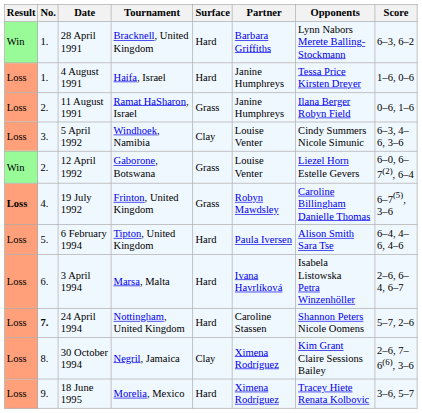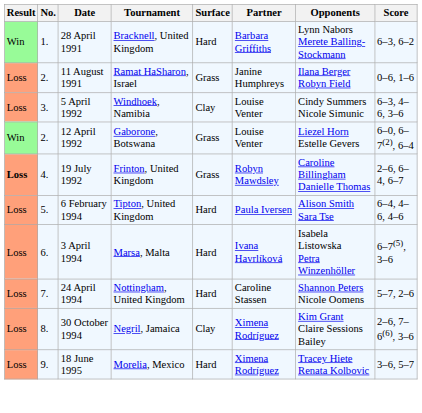 <table class="sortable wikitable" style=font-size:97%>
 <tr>
 <th>Result</th>
 <th>No.</th>
 <th>Date</th>
 <th>Tournament</th>
 <th>Surface</th>
 <th>Partner</th>
 <th>Opponents</th>
 <th>Score</th>
 </tr>
 <tr style="background:#f0f8ff;">
 <td style="background:#98fb98;">Win</td>
 <td>1.</td>
 <td>28 April 1991</td>
 <td><a href='#'>Bracknell</a>, United Kingdom</td>
 <td>Hard</td>
 <td> <a href='#'>Barbara Griffiths</a></td>
 <td> Lynn Nabors<br> <a href='#'>Merete Balling-Stockmann</a></td>
 <td>6–3, 6–2</td>
-</tr>
-<tr style="background:#f0f8ff;">
-<td style="background:#ffa07a;">Loss</td>
-<td>1.</td>
-<td>4 August 1991</td>
-<td><a href='#'>Haifa</a>, Israel</td>
-<td>Hard</td>
-<td> Janine Humphreys</td>
-<td> <a href='#'>Tessa Price</a> <br>  <a href='#'>Kirsten Dreyer</a></td>
-<td>1–6, 0–6</td>
 </tr>
 <tr style="background:#f0f8ff;">
 <td style="background:#ffa07a;">Loss</td>
 <td>2.</td>
 <td>11 August 1991</td>
 <td><a href='#'>Ramat HaSharon</a>, Israel</td>
 <td>Grass</td>
 <td> Janine Humphreys</td>
 <td> <a href='#'>Ilana Berger</a> <br>  <a href='#'>Robyn Field</a></td>
 <td>0–6, 1–6</td>
 </tr>
 <tr style="background:#f0f8ff;">
 <td style="background:#ffa07a;">Loss</td>
 <td>3.</td>
 <td>5 April 1992</td>
 <td><a href='#'>Windhoek</a>, Namibia</td>
 <td>Clay</td>
 <td> Louise Venter</td>
 <td> Cindy Summers <br>  Nicole Simunic</td>
 <td>6–3, 4–6, 3–6</td>
 </tr>
 <tr style="background:#f0f8ff;">
 <td style="background:#98fb98;">Win</td>
 <td>2.</td>
 <td>12 April 1992</td>
 <td><a href='#'>Gaborone</a>, Botswana</td>
 <td>Grass</td>
 <td> Louise Venter</td>
 <td> <a href='#'>Liezel Horn</a> <br>  Estelle Gevers</td>
 <td>6–0, 6–7<sup>(2)</sup>, 6–4</td>
 </tr>
 <tr style="background:#f0f8ff;">
 <td style="background:#ffa07a;"><strong>Loss</strong></td>
 <td>4.</td>
 <td>19 July 1992</td>
 <td><a href='#'>Frinton</a>, United Kingdom</td>
 <td>Grass</td>
 <td> <a href='#'>Robyn Mawdsley</a></td>
 <td> <a href='#'>Caroline Billingham</a> <br>  <a href='#'>Danielle Thomas</a></td>
-<td>6–7<sup>(5)</sup>, 3–6</td>
+<td>2–6, 6–4, 6–7</td>
 </tr>
 <tr style="background:#f0f8ff;">
 <td style="background:#ffa07a;">Loss</td>
 <td>5.</td>
 <td>6 February 1994</td>
 <td><a href='#'>Tipton</a>, United Kingdom</td>
 <td>Hard</td>
 <td> <a href='#'>Paula Iversen</a></td>
 <td> <a href='#'>Alison Smith</a> <br>  <a href='#'>Sara Tse</a></td>
 <td>6–4, 4–6, 4–6</td>
 </tr>
 <tr style="background:#f0f8ff;">
 <td style="background:#ffa07a;">Loss</td>
 <td>6.</td>
 <td>3 April 1994</td>
 <td><a href='#'>Marsa</a>, Malta</td>
 <td>Hard</td>
 <td> <a href='#'>Ivana Havrlíková</a></td>
 <td> Isabela Listowska <br>  <a href='#'>Petra Winzenhöller</a></td>
-<td>2–6, 6–4, 6–7</td>
+<td>6–7<sup>(5)</sup>, 3–6</td>
 </tr>
 <tr bgcolor="#f0f8ff">
 <td style="background:#ffa07a;">Loss</td>
-<td><strong>7.</strong></td>
+<td>7.</td>
 <td>24 April 1994</td>
 <td><a href='#'>Nottingham</a>, United Kingdom</td>
 <td>Hard</td>
 <td> Caroline Stassen</td>
 <td> <a href='#'>Shannon Peters</a> <br>  Nicole Oomens</td>
 <td>5–7, 2–6</td>
 </tr>
 <tr style="background:#f0f8ff;">
 <td style="background:#ffa07a;">Loss</td>
 <td>8.</td>
 <td>30 October 1994</td>
 <td><a href='#'>Negril</a>, Jamaica</td>
 <td>Clay</td>
 <td> <a href='#'>Ximena Rodríguez</a></td>
 <td> <a href='#'>Kim Grant</a> <br>  Claire Sessions Bailey</td>
 <td>2–6, 7–6<sup>(6)</sup>, 3–6</td>
 </tr>
 <tr style="background:#f0f8ff;">
 <td style="background:#ffa07a;">Loss</td>
 <td>9.</td>
 <td>18 June 1995</td>
 <td><a href='#'>Morelia</a>, Mexico</td>
 <td>Hard</td>
 <td> <a href='#'>Ximena Rodríguez</a></td>
 <td> <a href='#'>Tracey Hiete</a> <br>  <a href='#'>Renata Kolbovic</a></td>
 <td>3–6, 5–7</td>
 </tr>
 </table>
